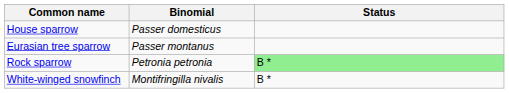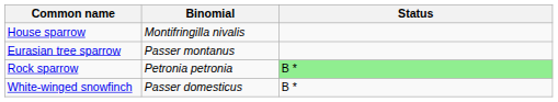 <table width=60% class="wikitable">
 <tr>
 <th width=15%>Common name</th>
 <th width=15%>Binomial</th>
 <th width=30%>Status</th>
 </tr>
 <tr>
 <td><a href='#'>House sparrow</a></td>
-<td><em>Passer domesticus</em></td>
+<td><em>Montifringilla nivalis</em></td>
 <td></td>
 </tr>
 <tr>
 <td><a href='#'>Eurasian tree sparrow</a></td>
 <td><em>Passer montanus</em></td>
 <td></td>
 </tr>
 <tr>
 <td><a href='#'>Rock sparrow</a></td>
 <td><em>Petronia petronia</em></td>
 <td style="background: lightgreen;">B *</td>
 </tr>
 <tr>
 <td><a href='#'>White-winged snowfinch</a></td>
-<td><em>Montifringilla nivalis</em></td>
+<td><em>Passer domesticus</em></td>
 <td>B *</td>
 </tr>
 </table>
